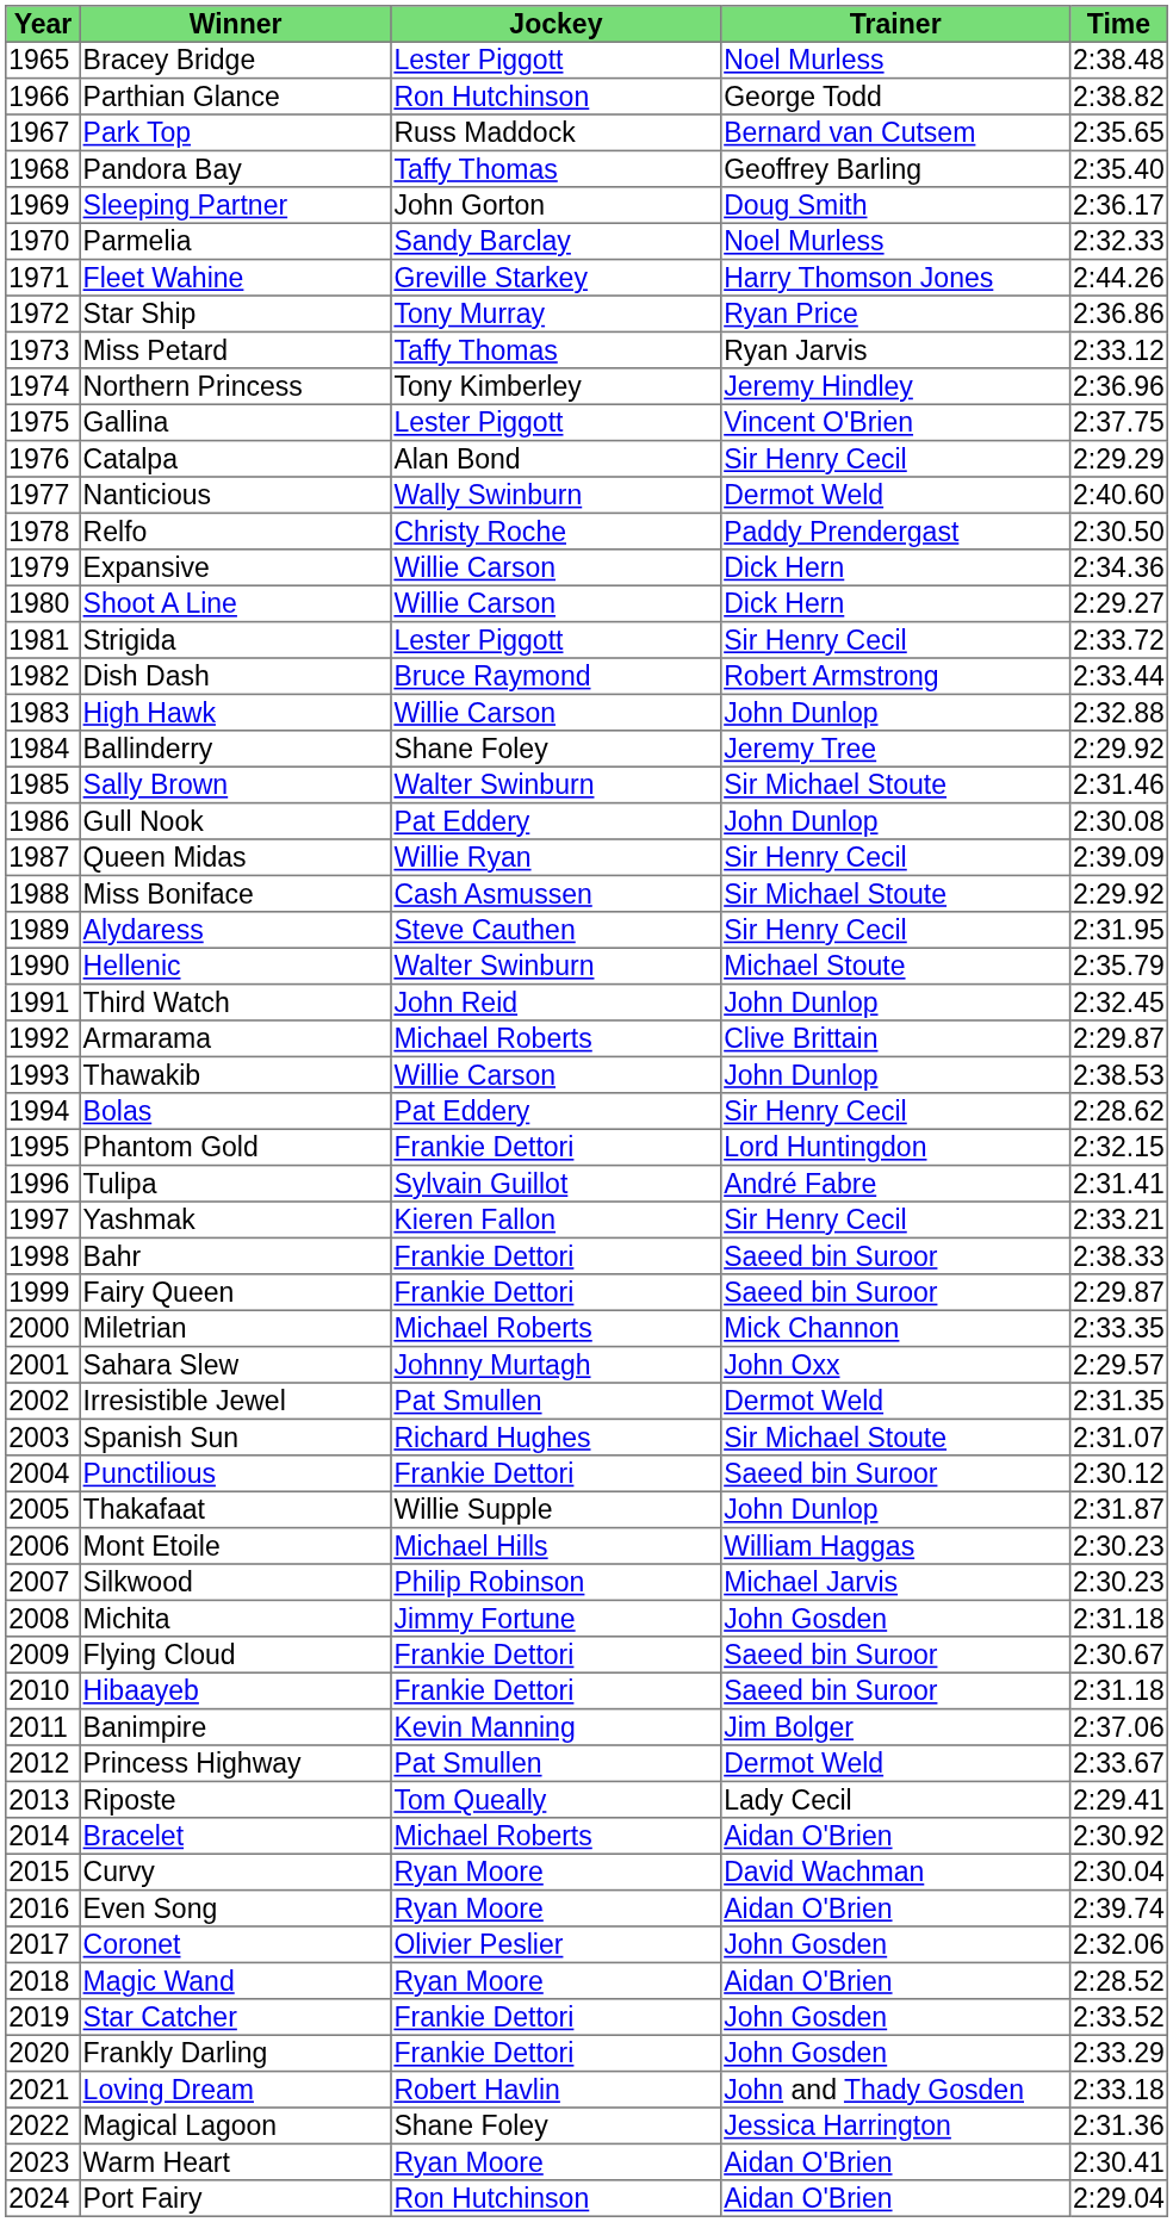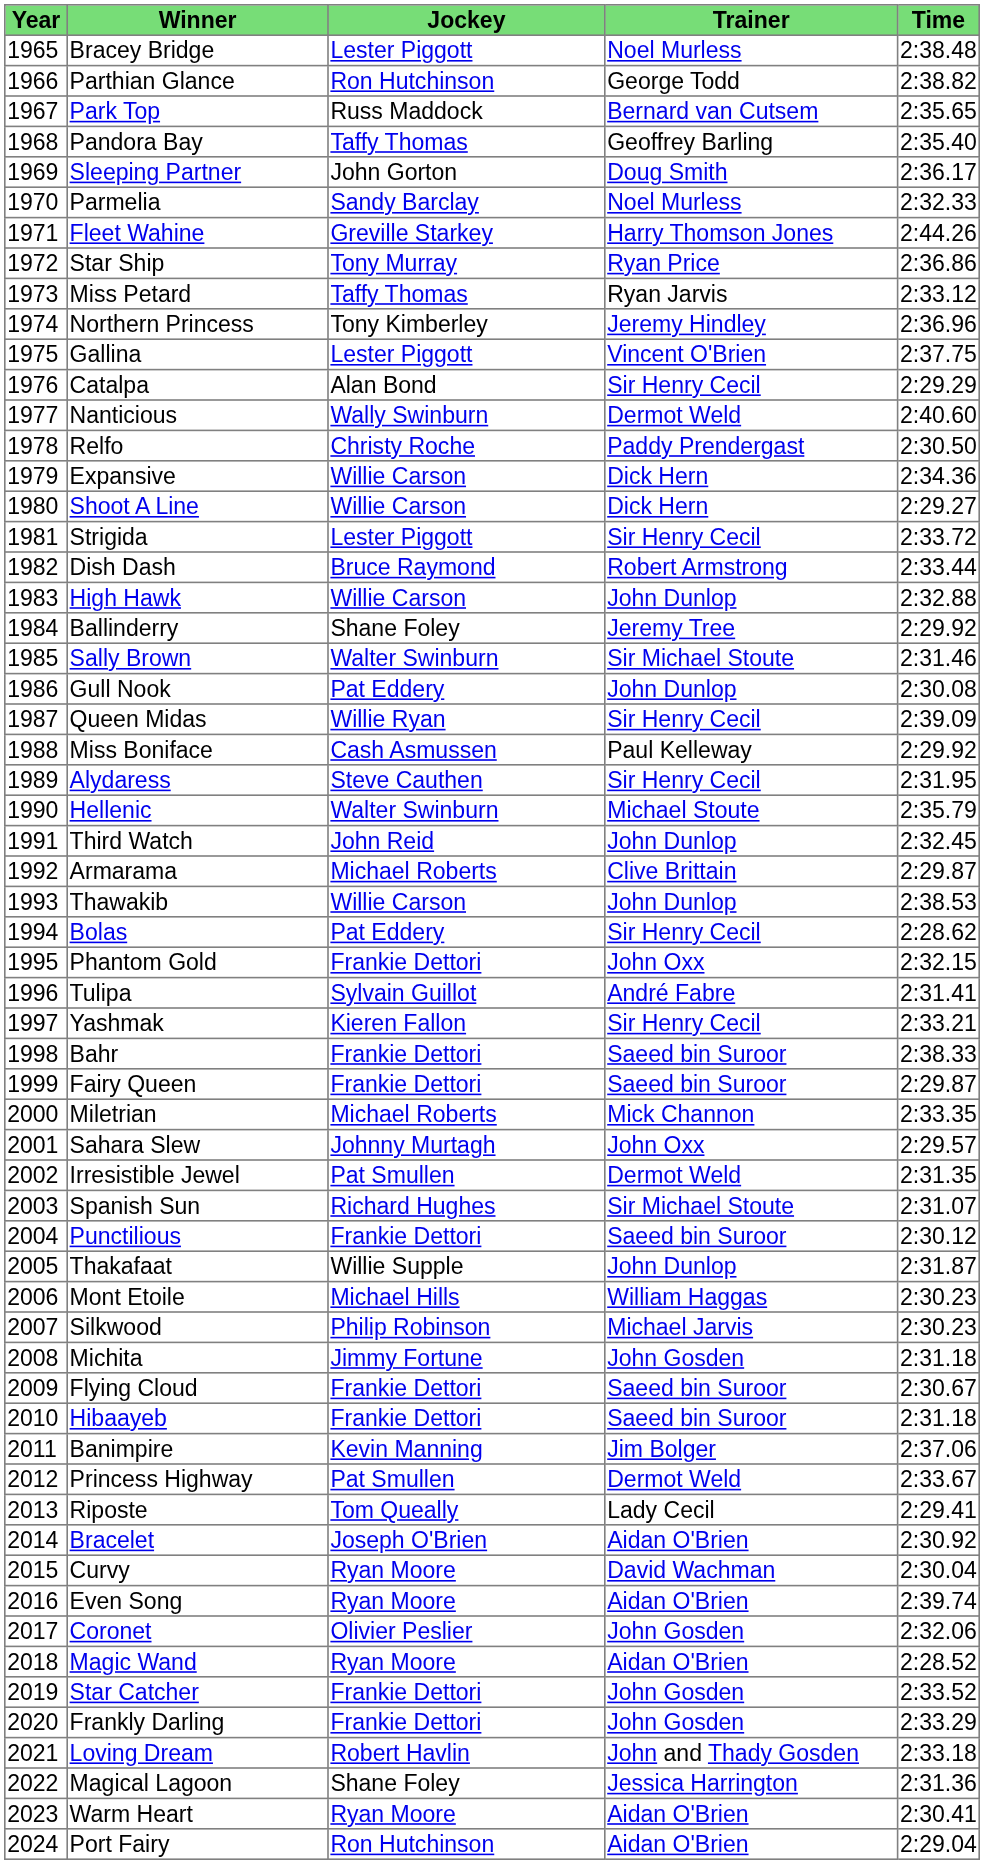 <table class = "sortable" | border="1" style="border-collapse: collapse; font-size:90%">
 <tr bgcolor="#77dd77" align="center">
 <th width="36px"><strong>Year</strong><br></th>
 <th width="160px"><strong>Winner</strong><br></th>
 <th width="170px"><strong>Jockey</strong><br></th>
 <th width="180px"><strong>Trainer</strong><br></th>
 <th><strong>Time</strong><br></th>
 </tr>
 <tr>
 <td>1965</td>
 <td>Bracey Bridge</td>
 <td><a href='#'>Lester Piggott</a></td>
 <td><a href='#'>Noel Murless</a></td>
 <td>2:38.48</td>
 </tr>
 <tr>
 <td>1966</td>
 <td>Parthian Glance</td>
 <td><a href='#'>Ron Hutchinson</a></td>
 <td>George Todd</td>
 <td>2:38.82</td>
 </tr>
 <tr>
 <td>1967</td>
 <td><a href='#'>Park Top</a></td>
 <td>Russ Maddock</td>
 <td><a href='#'>Bernard van Cutsem</a></td>
 <td>2:35.65</td>
 </tr>
 <tr>
 <td>1968</td>
 <td>Pandora Bay</td>
 <td><a href='#'>Taffy Thomas</a></td>
 <td>Geoffrey Barling</td>
 <td>2:35.40</td>
 </tr>
 <tr>
 <td>1969</td>
 <td><a href='#'>Sleeping Partner</a></td>
 <td>John Gorton</td>
 <td><a href='#'>Doug Smith</a></td>
 <td>2:36.17</td>
 </tr>
 <tr>
 <td>1970</td>
 <td>Parmelia</td>
 <td><a href='#'>Sandy Barclay</a></td>
 <td><a href='#'>Noel Murless</a></td>
 <td>2:32.33</td>
 </tr>
 <tr>
 <td>1971</td>
 <td><a href='#'>Fleet Wahine</a></td>
 <td><a href='#'>Greville Starkey</a></td>
 <td><a href='#'>Harry Thomson Jones</a></td>
 <td>2:44.26</td>
 </tr>
 <tr>
 <td>1972</td>
 <td>Star Ship</td>
 <td><a href='#'>Tony Murray</a></td>
 <td><a href='#'>Ryan Price</a></td>
 <td>2:36.86</td>
 </tr>
 <tr>
 <td>1973</td>
 <td>Miss Petard</td>
 <td><a href='#'>Taffy Thomas</a></td>
 <td>Ryan Jarvis</td>
 <td>2:33.12</td>
 </tr>
 <tr>
 <td>1974</td>
 <td>Northern Princess</td>
 <td>Tony Kimberley</td>
 <td><a href='#'>Jeremy Hindley</a></td>
 <td>2:36.96</td>
 </tr>
 <tr>
 <td>1975</td>
 <td>Gallina</td>
 <td><a href='#'>Lester Piggott</a></td>
 <td><a href='#'>Vincent O'Brien</a></td>
 <td>2:37.75</td>
 </tr>
 <tr>
 <td>1976</td>
 <td>Catalpa</td>
 <td>Alan Bond</td>
 <td><a href='#'>Sir Henry Cecil</a></td>
 <td>2:29.29</td>
 </tr>
 <tr>
 <td>1977</td>
 <td>Nanticious</td>
 <td><a href='#'>Wally Swinburn</a></td>
 <td><a href='#'>Dermot Weld</a></td>
 <td>2:40.60</td>
 </tr>
 <tr>
 <td>1978</td>
 <td>Relfo</td>
 <td><a href='#'>Christy Roche</a></td>
 <td><a href='#'>Paddy Prendergast</a></td>
 <td>2:30.50</td>
 </tr>
 <tr>
 <td>1979</td>
 <td>Expansive</td>
 <td><a href='#'>Willie Carson</a></td>
 <td><a href='#'>Dick Hern</a></td>
 <td>2:34.36</td>
 </tr>
 <tr>
 <td>1980</td>
 <td><a href='#'>Shoot A Line</a></td>
 <td><a href='#'>Willie Carson</a></td>
 <td><a href='#'>Dick Hern</a></td>
 <td>2:29.27</td>
 </tr>
 <tr>
 <td>1981</td>
 <td>Strigida</td>
 <td><a href='#'>Lester Piggott</a></td>
 <td><a href='#'>Sir Henry Cecil</a></td>
 <td>2:33.72</td>
 </tr>
 <tr>
 <td>1982</td>
 <td>Dish Dash</td>
 <td><a href='#'>Bruce Raymond</a></td>
 <td><a href='#'>Robert Armstrong</a></td>
 <td>2:33.44</td>
 </tr>
 <tr>
 <td>1983</td>
 <td><a href='#'>High Hawk</a></td>
 <td><a href='#'>Willie Carson</a></td>
 <td><a href='#'>John Dunlop</a></td>
 <td>2:32.88</td>
 </tr>
 <tr>
 <td>1984</td>
 <td>Ballinderry</td>
 <td>Shane Foley</td>
 <td><a href='#'>Jeremy Tree</a></td>
 <td>2:29.92</td>
 </tr>
 <tr>
 <td>1985</td>
 <td><a href='#'>Sally Brown</a></td>
 <td><a href='#'>Walter Swinburn</a></td>
 <td><a href='#'>Sir Michael Stoute</a></td>
 <td>2:31.46</td>
 </tr>
 <tr>
 <td>1986</td>
 <td>Gull Nook</td>
 <td><a href='#'>Pat Eddery</a></td>
 <td><a href='#'>John Dunlop</a></td>
 <td>2:30.08</td>
 </tr>
 <tr>
 <td>1987</td>
 <td>Queen Midas</td>
 <td><a href='#'>Willie Ryan</a></td>
 <td><a href='#'>Sir Henry Cecil</a></td>
 <td>2:39.09</td>
 </tr>
 <tr>
 <td>1988</td>
 <td>Miss Boniface</td>
 <td><a href='#'>Cash Asmussen</a></td>
-<td><a href='#'>Sir Michael Stoute</a></td>
+<td>Paul Kelleway</td>
 <td>2:29.92</td>
 </tr>
 <tr>
 <td>1989</td>
 <td><a href='#'>Alydaress</a></td>
 <td><a href='#'>Steve Cauthen</a></td>
 <td><a href='#'>Sir Henry Cecil</a></td>
 <td>2:31.95</td>
 </tr>
 <tr>
 <td>1990</td>
 <td><a href='#'>Hellenic</a></td>
 <td><a href='#'>Walter Swinburn</a></td>
 <td><a href='#'>Michael Stoute</a></td>
 <td>2:35.79</td>
 </tr>
 <tr>
 <td>1991</td>
 <td>Third Watch</td>
 <td><a href='#'>John Reid</a></td>
 <td><a href='#'>John Dunlop</a></td>
 <td>2:32.45</td>
 </tr>
 <tr>
 <td>1992</td>
 <td>Armarama</td>
 <td><a href='#'>Michael Roberts</a></td>
 <td><a href='#'>Clive Brittain</a></td>
 <td>2:29.87</td>
 </tr>
 <tr>
 <td>1993</td>
 <td>Thawakib</td>
 <td><a href='#'>Willie Carson</a></td>
 <td><a href='#'>John Dunlop</a></td>
 <td>2:38.53</td>
 </tr>
 <tr>
 <td>1994</td>
 <td><a href='#'>Bolas</a></td>
 <td><a href='#'>Pat Eddery</a></td>
 <td><a href='#'>Sir Henry Cecil</a></td>
 <td>2:28.62</td>
 </tr>
 <tr>
 <td>1995</td>
 <td>Phantom Gold</td>
 <td><a href='#'>Frankie Dettori</a></td>
-<td><a href='#'>Lord Huntingdon</a></td>
+<td><a href='#'>John Oxx</a></td>
 <td>2:32.15</td>
 </tr>
 <tr>
 <td>1996</td>
 <td>Tulipa</td>
 <td><a href='#'>Sylvain Guillot</a></td>
 <td><a href='#'>André Fabre</a></td>
 <td>2:31.41</td>
 </tr>
 <tr>
 <td>1997</td>
 <td>Yashmak</td>
 <td><a href='#'>Kieren Fallon</a></td>
 <td><a href='#'>Sir Henry Cecil</a></td>
 <td>2:33.21</td>
 </tr>
 <tr>
 <td>1998</td>
 <td>Bahr</td>
 <td><a href='#'>Frankie Dettori</a></td>
 <td><a href='#'>Saeed bin Suroor</a></td>
 <td>2:38.33</td>
 </tr>
 <tr>
 <td>1999</td>
 <td>Fairy Queen</td>
 <td><a href='#'>Frankie Dettori</a></td>
 <td><a href='#'>Saeed bin Suroor</a></td>
 <td>2:29.87</td>
 </tr>
 <tr>
 <td>2000</td>
 <td>Miletrian</td>
 <td><a href='#'>Michael Roberts</a></td>
 <td><a href='#'>Mick Channon</a></td>
 <td>2:33.35</td>
 </tr>
 <tr>
 <td>2001</td>
 <td>Sahara Slew</td>
 <td><a href='#'>Johnny Murtagh</a></td>
 <td><a href='#'>John Oxx</a></td>
 <td>2:29.57</td>
 </tr>
 <tr>
 <td>2002</td>
 <td>Irresistible Jewel</td>
 <td><a href='#'>Pat Smullen</a></td>
 <td><a href='#'>Dermot Weld</a></td>
 <td>2:31.35</td>
 </tr>
 <tr>
 <td>2003</td>
 <td>Spanish Sun</td>
 <td><a href='#'>Richard Hughes</a></td>
 <td><a href='#'>Sir Michael Stoute</a></td>
 <td>2:31.07</td>
 </tr>
 <tr>
 <td>2004</td>
 <td><a href='#'>Punctilious</a></td>
 <td><a href='#'>Frankie Dettori</a></td>
 <td><a href='#'>Saeed bin Suroor</a></td>
 <td>2:30.12</td>
 </tr>
 <tr>
 <td>2005</td>
 <td>Thakafaat </td>
 <td>Willie Supple</td>
 <td><a href='#'>John Dunlop</a></td>
 <td>2:31.87</td>
 </tr>
 <tr>
 <td>2006</td>
 <td>Mont Etoile</td>
 <td><a href='#'>Michael Hills</a></td>
 <td><a href='#'>William Haggas</a></td>
 <td>2:30.23</td>
 </tr>
 <tr>
 <td>2007</td>
 <td>Silkwood</td>
 <td><a href='#'>Philip Robinson</a></td>
 <td><a href='#'>Michael Jarvis</a></td>
 <td>2:30.23</td>
 </tr>
 <tr>
 <td>2008</td>
 <td>Michita</td>
 <td><a href='#'>Jimmy Fortune</a></td>
 <td><a href='#'>John Gosden</a></td>
 <td>2:31.18</td>
 </tr>
 <tr>
 <td>2009</td>
 <td>Flying Cloud</td>
 <td><a href='#'>Frankie Dettori</a></td>
 <td><a href='#'>Saeed bin Suroor</a></td>
 <td>2:30.67</td>
 </tr>
 <tr>
 <td>2010</td>
 <td><a href='#'>Hibaayeb</a></td>
 <td><a href='#'>Frankie Dettori</a></td>
 <td><a href='#'>Saeed bin Suroor</a></td>
 <td>2:31.18</td>
 </tr>
 <tr>
 <td>2011</td>
 <td>Banimpire</td>
 <td><a href='#'>Kevin Manning</a></td>
 <td><a href='#'>Jim Bolger</a></td>
 <td>2:37.06</td>
 </tr>
 <tr>
 <td>2012</td>
 <td>Princess Highway</td>
 <td><a href='#'>Pat Smullen</a></td>
 <td><a href='#'>Dermot Weld</a></td>
 <td>2:33.67</td>
 </tr>
 <tr>
 <td>2013</td>
 <td>Riposte</td>
 <td><a href='#'>Tom Queally</a></td>
 <td>Lady Cecil</td>
 <td>2:29.41</td>
 </tr>
 <tr>
 <td>2014</td>
 <td><a href='#'>Bracelet</a></td>
-<td><a href='#'>Michael Roberts</a></td>
+<td><a href='#'>Joseph O'Brien</a></td>
 <td><a href='#'>Aidan O'Brien</a></td>
 <td>2:30.92</td>
 </tr>
 <tr>
 <td>2015</td>
 <td>Curvy</td>
 <td><a href='#'>Ryan Moore</a></td>
 <td><a href='#'>David Wachman</a></td>
 <td>2:30.04</td>
 </tr>
 <tr>
 <td>2016</td>
 <td>Even Song</td>
 <td><a href='#'>Ryan Moore</a></td>
 <td><a href='#'>Aidan O'Brien</a></td>
 <td>2:39.74</td>
 </tr>
 <tr>
 <td>2017</td>
 <td><a href='#'>Coronet</a></td>
 <td><a href='#'>Olivier Peslier</a></td>
 <td><a href='#'>John Gosden</a></td>
 <td>2:32.06</td>
 </tr>
 <tr>
 <td>2018</td>
 <td><a href='#'>Magic Wand</a></td>
 <td><a href='#'>Ryan Moore</a></td>
 <td><a href='#'>Aidan O'Brien</a></td>
 <td>2:28.52</td>
 </tr>
 <tr>
 <td>2019</td>
 <td><a href='#'>Star Catcher</a></td>
 <td><a href='#'>Frankie Dettori</a></td>
 <td><a href='#'>John Gosden</a></td>
 <td>2:33.52</td>
 </tr>
 <tr>
 <td>2020</td>
 <td>Frankly Darling</td>
 <td><a href='#'>Frankie Dettori</a></td>
 <td><a href='#'>John Gosden</a></td>
 <td>2:33.29</td>
 </tr>
 <tr>
 <td>2021</td>
 <td><a href='#'>Loving Dream</a></td>
 <td><a href='#'>Robert Havlin</a></td>
 <td><a href='#'>John</a> and <a href='#'>Thady Gosden</a></td>
 <td>2:33.18</td>
 </tr>
 <tr>
 <td>2022</td>
 <td>Magical Lagoon</td>
 <td>Shane Foley</td>
 <td><a href='#'>Jessica Harrington</a></td>
 <td>2:31.36</td>
 </tr>
 <tr>
 <td>2023</td>
 <td>Warm Heart</td>
 <td><a href='#'>Ryan Moore</a></td>
 <td><a href='#'>Aidan O'Brien</a></td>
 <td>2:30.41</td>
 </tr>
 <tr>
 <td>2024</td>
 <td>Port Fairy</td>
 <td><a href='#'>Ron Hutchinson</a></td>
 <td><a href='#'>Aidan O'Brien</a></td>
 <td>2:29.04</td>
 </tr>
 </table>
